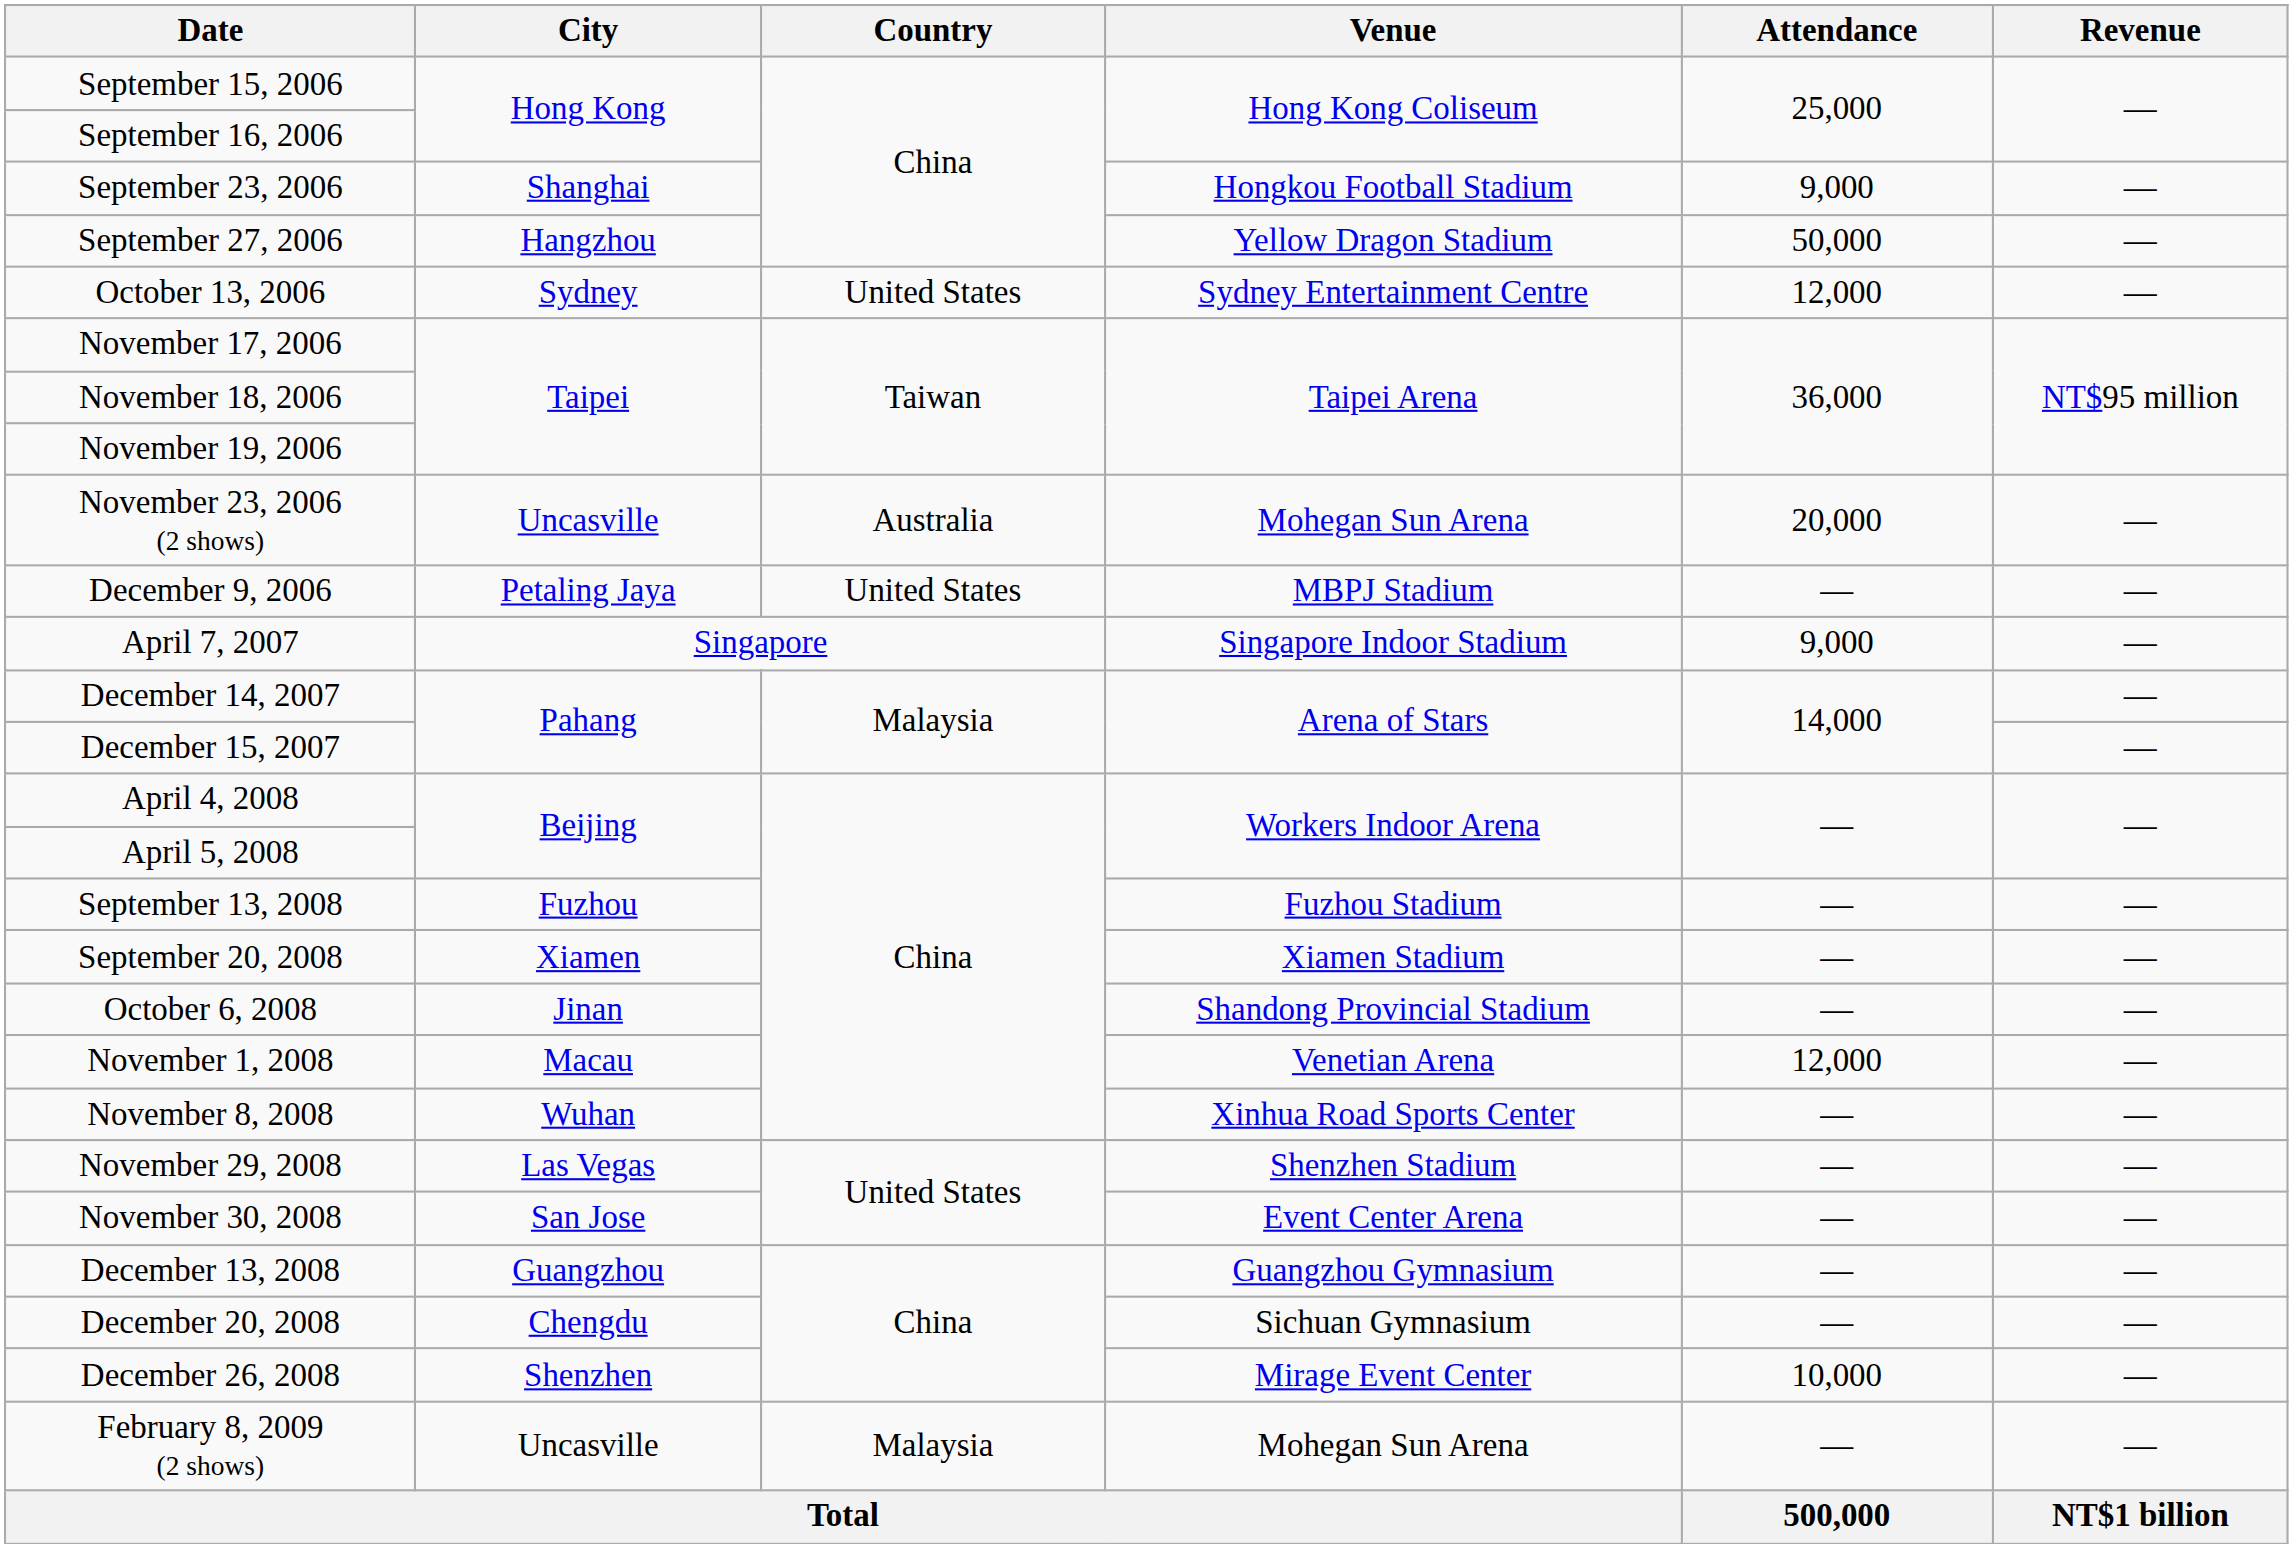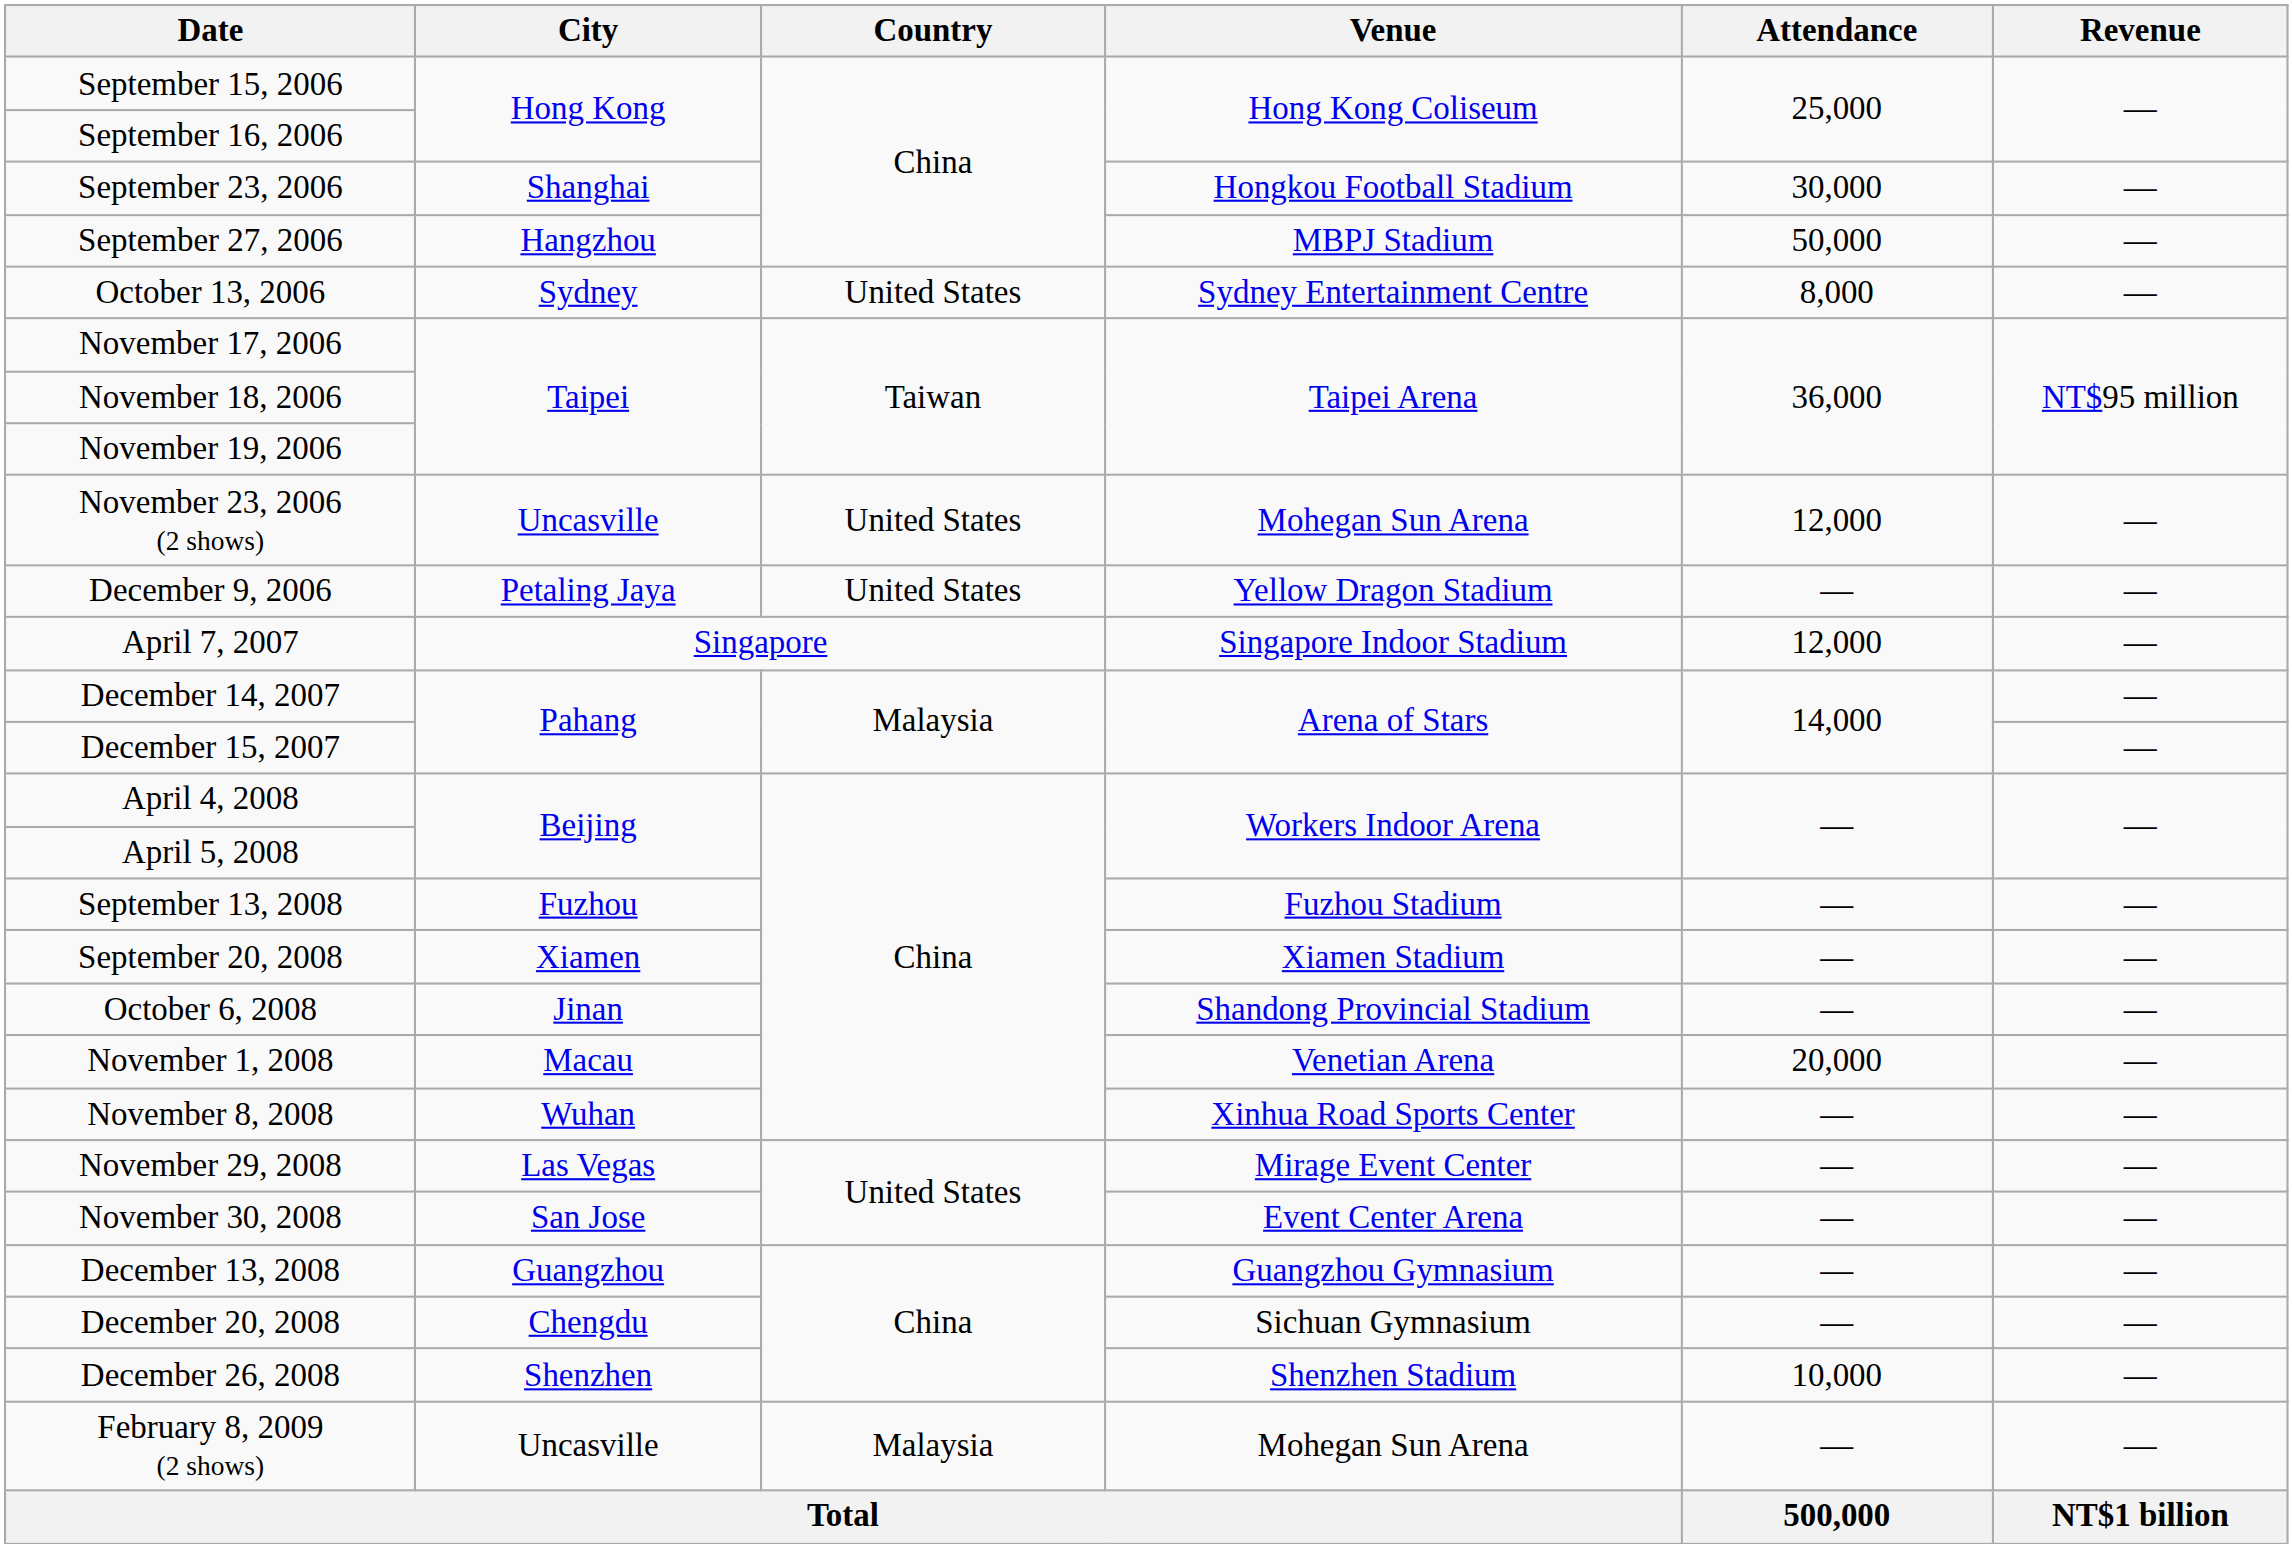 <table class="wikitable plainrowheaders" style="text-align:center;">
 <tr>
 <th scope="col" style="width:12em;">Date</th>
 <th scope="col" style="width:10em;">City</th>
 <th scope="col" style="width:10em;">Country</th>
 <th scope="col" style="width:17em;">Venue</th>
 <th scope="col" style="width:9em;">Attendance</th>
 <th scope="col" style="width:8.5em;">Revenue</th>
 </tr>
 <tr>
 <td>September 15, 2006</td>
 <td rowspan="2"><a href='#'>Hong Kong</a></td>
 <td rowspan="4">China</td>
 <td rowspan="2"><a href='#'>Hong Kong Coliseum</a></td>
 <td rowspan="2">25,000</td>
 <td rowspan="2">—</td>
 </tr>
 <tr>
 <td>September 16, 2006</td>
 </tr>
 <tr>
 <td>September 23, 2006</td>
 <td><a href='#'>Shanghai</a></td>
 <td><a href='#'>Hongkou Football Stadium</a></td>
-<td>9,000</td>
+<td>30,000</td>
 <td>—</td>
 </tr>
 <tr>
 <td>September 27, 2006</td>
 <td><a href='#'>Hangzhou</a></td>
-<td><a href='#'>Yellow Dragon Stadium</a></td>
+<td><a href='#'>MBPJ Stadium</a></td>
 <td>50,000</td>
 <td>—</td>
 </tr>
 <tr>
 <td>October 13, 2006</td>
 <td><a href='#'>Sydney</a></td>
 <td>United States</td>
 <td><a href='#'>Sydney Entertainment Centre</a></td>
-<td>12,000</td>
+<td>8,000</td>
 <td>—</td>
 </tr>
 <tr>
 <td>November 17, 2006</td>
 <td rowspan="3"><a href='#'>Taipei</a></td>
 <td rowspan="3">Taiwan</td>
 <td rowspan="3"><a href='#'>Taipei Arena</a></td>
 <td rowspan="3">36,000</td>
 <td rowspan="3"><a href='#'>NT$</a>95 million</td>
 </tr>
 <tr>
 <td>November 18, 2006</td>
 </tr>
 <tr>
 <td>November 19, 2006</td>
 </tr>
 <tr>
 <td>November 23, 2006<br><small>(2 shows)</small></td>
 <td><a href='#'>Uncasville</a></td>
-<td>Australia</td>
+<td>United States</td>
 <td><a href='#'>Mohegan Sun Arena</a></td>
-<td>20,000</td>
+<td>12,000</td>
 <td>—</td>
 </tr>
 <tr>
 <td>December 9, 2006</td>
 <td><a href='#'>Petaling Jaya</a></td>
 <td>United States</td>
-<td><a href='#'>MBPJ Stadium</a></td>
+<td><a href='#'>Yellow Dragon Stadium</a></td>
 <td>—</td>
 <td>—</td>
 </tr>
 <tr>
 <td>April 7, 2007</td>
 <td colspan="2"><a href='#'>Singapore</a></td>
 <td><a href='#'>Singapore Indoor Stadium</a></td>
-<td>9,000</td>
+<td>12,000</td>
 <td>—</td>
 </tr>
 <tr>
 <td>December 14, 2007</td>
 <td rowspan="2"><a href='#'>Pahang</a></td>
 <td rowspan="2">Malaysia</td>
 <td rowspan="2"><a href='#'>Arena of Stars</a></td>
 <td rowspan="2">14,000</td>
 <td>—</td>
 </tr>
 <tr>
 <td>December 15, 2007</td>
 <td>—</td>
 </tr>
 <tr>
 <td>April 4, 2008</td>
 <td rowspan="2"><a href='#'>Beijing</a></td>
 <td rowspan="7">China</td>
 <td rowspan="2"><a href='#'>Workers Indoor Arena</a></td>
 <td rowspan="2">—</td>
 <td rowspan="2">—</td>
 </tr>
 <tr>
 <td>April 5, 2008</td>
 </tr>
 <tr>
 <td>September 13, 2008</td>
 <td><a href='#'>Fuzhou</a></td>
 <td><a href='#'>Fuzhou Stadium</a></td>
 <td>—</td>
 <td>—</td>
 </tr>
 <tr>
 <td>September 20, 2008</td>
 <td><a href='#'>Xiamen</a></td>
 <td><a href='#'>Xiamen Stadium</a></td>
 <td>—</td>
 <td>—</td>
 </tr>
 <tr>
 <td>October 6, 2008</td>
 <td><a href='#'>Jinan</a></td>
 <td><a href='#'>Shandong Provincial Stadium</a></td>
 <td>—</td>
 <td>—</td>
 </tr>
 <tr>
 <td>November 1, 2008</td>
 <td><a href='#'>Macau</a></td>
 <td><a href='#'>Venetian Arena</a></td>
-<td>12,000</td>
+<td>20,000</td>
 <td>—</td>
 </tr>
 <tr>
 <td>November 8, 2008</td>
 <td><a href='#'>Wuhan</a></td>
 <td><a href='#'>Xinhua Road Sports Center</a></td>
 <td>—</td>
 <td>—</td>
 </tr>
 <tr>
 <td>November 29, 2008</td>
 <td><a href='#'>Las Vegas</a></td>
 <td rowspan="2">United States</td>
-<td><a href='#'>Shenzhen Stadium</a></td>
+<td><a href='#'>Mirage Event Center</a></td>
 <td>—</td>
 <td>—</td>
 </tr>
 <tr>
 <td>November 30, 2008</td>
 <td><a href='#'>San Jose</a></td>
 <td><a href='#'>Event Center Arena</a></td>
 <td>—</td>
 <td>—</td>
 </tr>
 <tr>
 <td>December 13, 2008</td>
 <td><a href='#'>Guangzhou</a></td>
 <td rowspan="3">China</td>
 <td><a href='#'>Guangzhou Gymnasium</a></td>
 <td>—</td>
 <td>—</td>
 </tr>
 <tr>
 <td>December 20, 2008</td>
 <td><a href='#'>Chengdu</a></td>
 <td>Sichuan Gymnasium</td>
 <td>—</td>
 <td>—</td>
 </tr>
 <tr>
 <td>December 26, 2008</td>
 <td><a href='#'>Shenzhen</a></td>
-<td><a href='#'>Mirage Event Center</a></td>
+<td><a href='#'>Shenzhen Stadium</a></td>
 <td>10,000</td>
 <td>—</td>
 </tr>
 <tr>
 <td>February 8, 2009<br><small>(2 shows)</small></td>
 <td>Uncasville</td>
 <td>Malaysia</td>
 <td>Mohegan Sun Arena</td>
 <td>—</td>
 <td>—</td>
 </tr>
 <tr>
 <th colspan="4">Total</th>
 <th>500,000</th>
 <th>NT$1 billion</th>
 </tr>
 </table>
